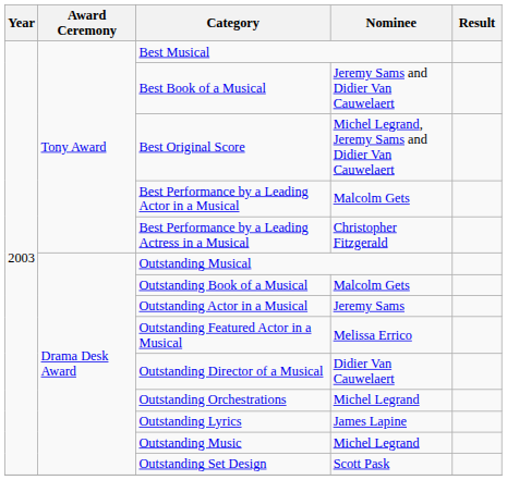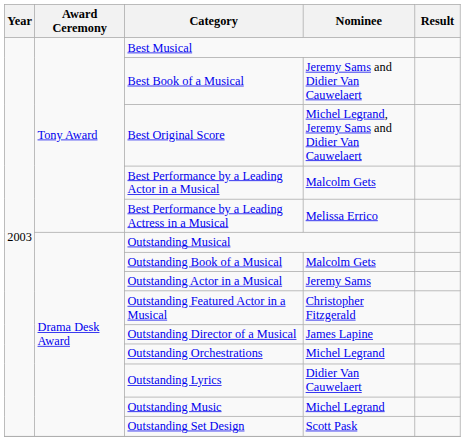 <table class="wikitable" width="95%">
 <tr>
 <th width="5%">Year</th>
 <th width="20%">Award Ceremony</th>
 <th width="40%">Category</th>
 <th width="25%">Nominee</th>
 <th width="10%">Result</th>
 </tr>
 <tr>
 <td rowspan=14>2003</td>
 <td rowspan="5"><a href='#'>Tony Award</a></td>
 <td colspan="2"><a href='#'>Best Musical</a></td>
 <td></td>
 </tr>
 <tr>
 <td><a href='#'>Best Book of a Musical</a></td>
 <td><a href='#'>Jeremy Sams</a> and <a href='#'>Didier Van Cauwelaert</a></td>
 <td></td>
 </tr>
 <tr>
 <td><a href='#'>Best Original Score</a></td>
 <td><a href='#'>Michel Legrand</a>, <a href='#'>Jeremy Sams</a> and <a href='#'>Didier Van Cauwelaert</a></td>
 <td></td>
 </tr>
 <tr>
 <td><a href='#'>Best Performance by a Leading Actor in a Musical</a></td>
 <td><a href='#'>Malcolm Gets</a></td>
 <td></td>
 </tr>
 <tr>
 <td><a href='#'>Best Performance by a Leading Actress in a Musical</a></td>
-<td><a href='#'>Christopher Fitzgerald</a></td>
+<td><a href='#'>Melissa Errico</a></td>
 <td></td>
 </tr>
 <tr>
 <td rowspan="9"><a href='#'>Drama Desk Award</a></td>
 <td colspan="2"><a href='#'>Outstanding Musical</a></td>
 <td></td>
 </tr>
 <tr>
 <td><a href='#'>Outstanding Book of a Musical</a></td>
 <td><a href='#'>Malcolm Gets</a></td>
 <td></td>
 </tr>
 <tr>
 <td><a href='#'>Outstanding Actor in a Musical</a></td>
 <td><a href='#'>Jeremy Sams</a></td>
 <td></td>
 </tr>
 <tr>
 <td><a href='#'>Outstanding Featured Actor in a Musical</a></td>
-<td><a href='#'>Melissa Errico</a></td>
+<td><a href='#'>Christopher Fitzgerald</a></td>
 <td></td>
 </tr>
 <tr>
 <td><a href='#'>Outstanding Director of a Musical</a></td>
-<td><a href='#'>Didier Van Cauwelaert</a></td>
+<td><a href='#'>James Lapine</a></td>
 <td></td>
 </tr>
 <tr>
 <td><a href='#'>Outstanding Orchestrations</a></td>
 <td><a href='#'>Michel Legrand</a></td>
 <td></td>
 </tr>
 <tr>
 <td><a href='#'>Outstanding Lyrics</a></td>
-<td><a href='#'>James Lapine</a></td>
+<td><a href='#'>Didier Van Cauwelaert</a></td>
 <td></td>
 </tr>
 <tr>
 <td><a href='#'>Outstanding Music</a></td>
 <td><a href='#'>Michel Legrand</a></td>
 <td></td>
 </tr>
 <tr>
 <td><a href='#'>Outstanding Set Design</a></td>
 <td><a href='#'>Scott Pask</a></td>
 <td></td>
 </tr>
 <tr>
 </tr>
 </table>
